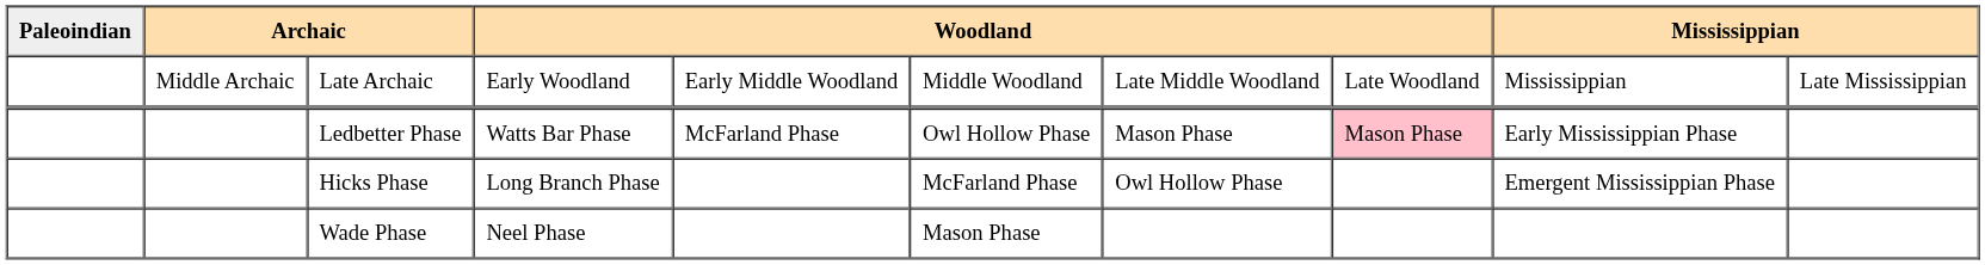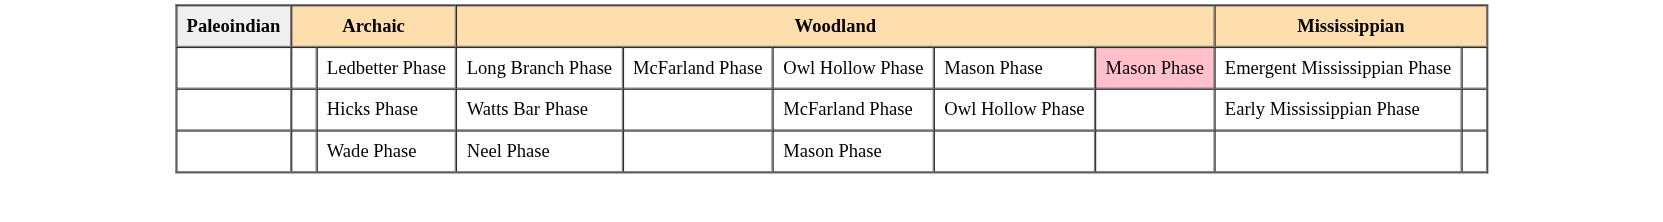 <table border="1" cellpadding="8" cellspacing="0" align="center">
 <tr>
 <th colspan="1" style="background: #efefef;">Paleoindian</th>
 <th colspan="2" style="background: #ffdead;">Archaic</th>
 <th colspan="5" style="background: #ffdead;">Woodland</th>
 <th colspan="2" style="background: #ffdead;">Mississippian</th>
 </tr>
 <tr>
-<td style="border-bottom: 3px solid grey;" valign="top"> </td>
-<td style="border-bottom: 3px solid grey;" valign="top">Middle Archaic</td>
-<td style="border-bottom: 3px solid grey;" valign="top">Late Archaic</td>
-<td style="border-bottom: 3px solid grey;" valign="top">Early Woodland</td>
-<td style="border-bottom: 3px solid grey;" valign="top">Early Middle Woodland</td>
-<td style="border-bottom: 3px solid grey;" valign="top">Middle Woodland</td>
-<td style="border-bottom: 3px solid grey;" valign="top">Late Middle Woodland</td>
-<td style="border-bottom: 3px solid grey;" valign="top">Late Woodland</td>
-<td style="border-bottom: 3px solid grey;" valign="top">Mississippian</td>
-<td style="border-bottom: 3px solid grey;" valign="top">Late Mississippian</td>
-</tr>
-<tr>
 <td> </td>
 <td> </td>
 <td>Ledbetter Phase</td>
-<td>Watts Bar Phase</td>
+<td>Long Branch Phase</td>
 <td>McFarland Phase</td>
 <td>Owl Hollow Phase</td>
 <td>Mason Phase</td>
 <td style="background: pink;">Mason Phase</td>
-<td>Early Mississippian Phase</td>
+<td>Emergent Mississippian Phase</td>
 <td> </td>
 </tr>
 <tr>
 <td> </td>
 <td> </td>
 <td>Hicks Phase</td>
-<td>Long Branch Phase</td>
+<td>Watts Bar Phase</td>
 <td> </td>
 <td>McFarland Phase</td>
 <td>Owl Hollow Phase</td>
 <td> </td>
-<td>Emergent Mississippian Phase</td>
+<td>Early Mississippian Phase</td>
 <td> </td>
 </tr>
 <tr>
 <td> </td>
 <td> </td>
 <td>Wade Phase</td>
 <td>Neel Phase</td>
 <td> </td>
 <td>Mason Phase</td>
 <td> </td>
 <td> </td>
 <td> </td>
 <td> </td>
 </tr>
 <tr>
 </tr>
 </table>
